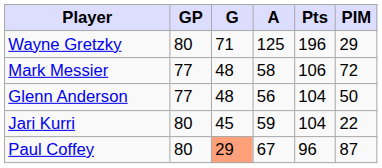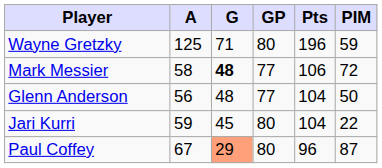 <table class="wikitable">
 <tr>
 <th style="background:#ddf; width:40%;">Player</th>
+<th style="background:#ddf; width:10%;">A</th>
+<th style="background:#ddf; width:10%;">G</th>
 <th style="background:#ddf; width:10%;">GP</th>
-<th style="background:#ddf; width:10%;">G</th>
-<th style="background:#ddf; width:10%;">A</th>
 <th style="background:#ddf; width:10%;">Pts</th>
 <th style="background:#ddf; width:10%;">PIM</th>
 </tr>
 <tr>
 <td><a href='#'>Wayne Gretzky</a></td>
+<td>125</td>
+<td>71</td>
 <td>80</td>
-<td>71</td>
-<td>125</td>
 <td>196</td>
-<td>29</td>
+<td>59</td>
 </tr>
 <tr>
 <td><a href='#'>Mark Messier</a></td>
+<td>58</td>
+<td><strong>48</strong></td>
 <td>77</td>
-<td>48</td>
-<td>58</td>
 <td>106</td>
 <td>72</td>
 </tr>
 <tr>
 <td><a href='#'>Glenn Anderson</a></td>
+<td>56</td>
+<td>48</td>
 <td>77</td>
-<td>48</td>
-<td>56</td>
 <td>104</td>
 <td>50</td>
 </tr>
 <tr>
 <td><a href='#'>Jari Kurri</a></td>
+<td>59</td>
+<td>45</td>
 <td>80</td>
-<td>45</td>
-<td>59</td>
 <td>104</td>
 <td>22</td>
 </tr>
 <tr>
 <td><a href='#'>Paul Coffey</a></td>
+<td>67</td>
+<td style="background: lightsalmon;">29</td>
 <td>80</td>
-<td style="background: lightsalmon;">29</td>
-<td>67</td>
 <td>96</td>
 <td>87</td>
 </tr>
 </table>
